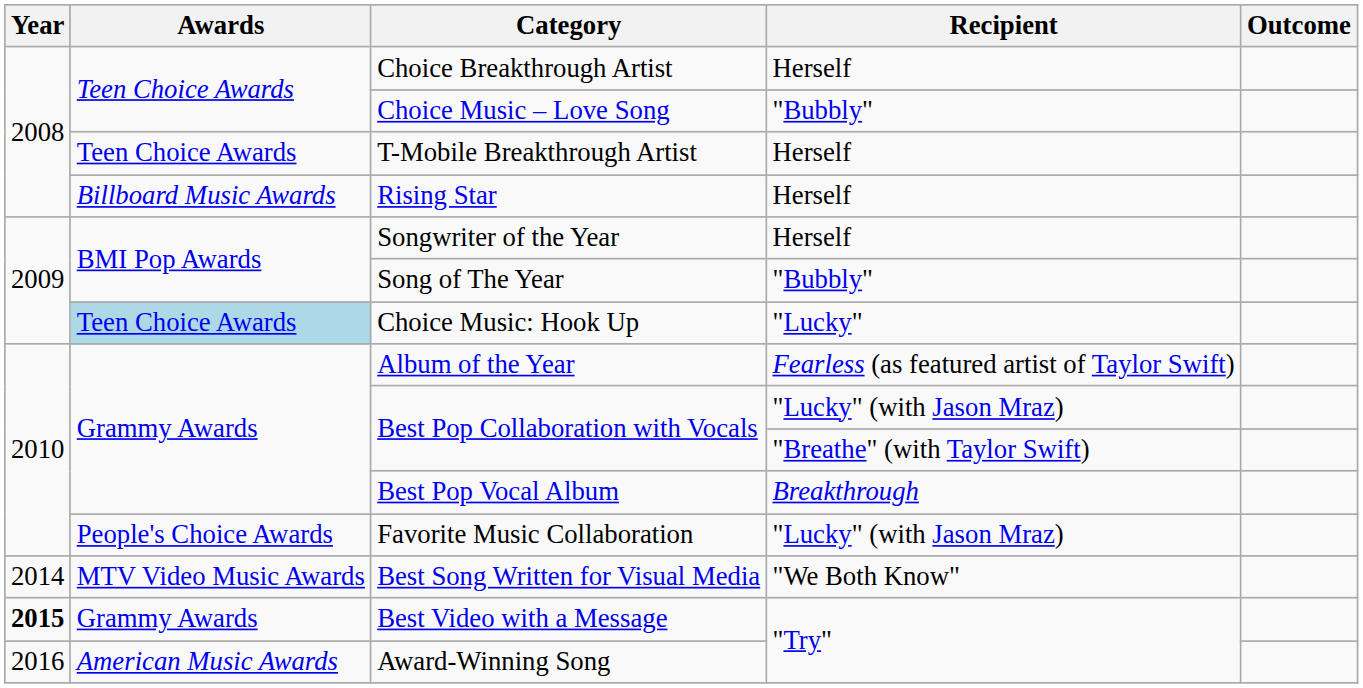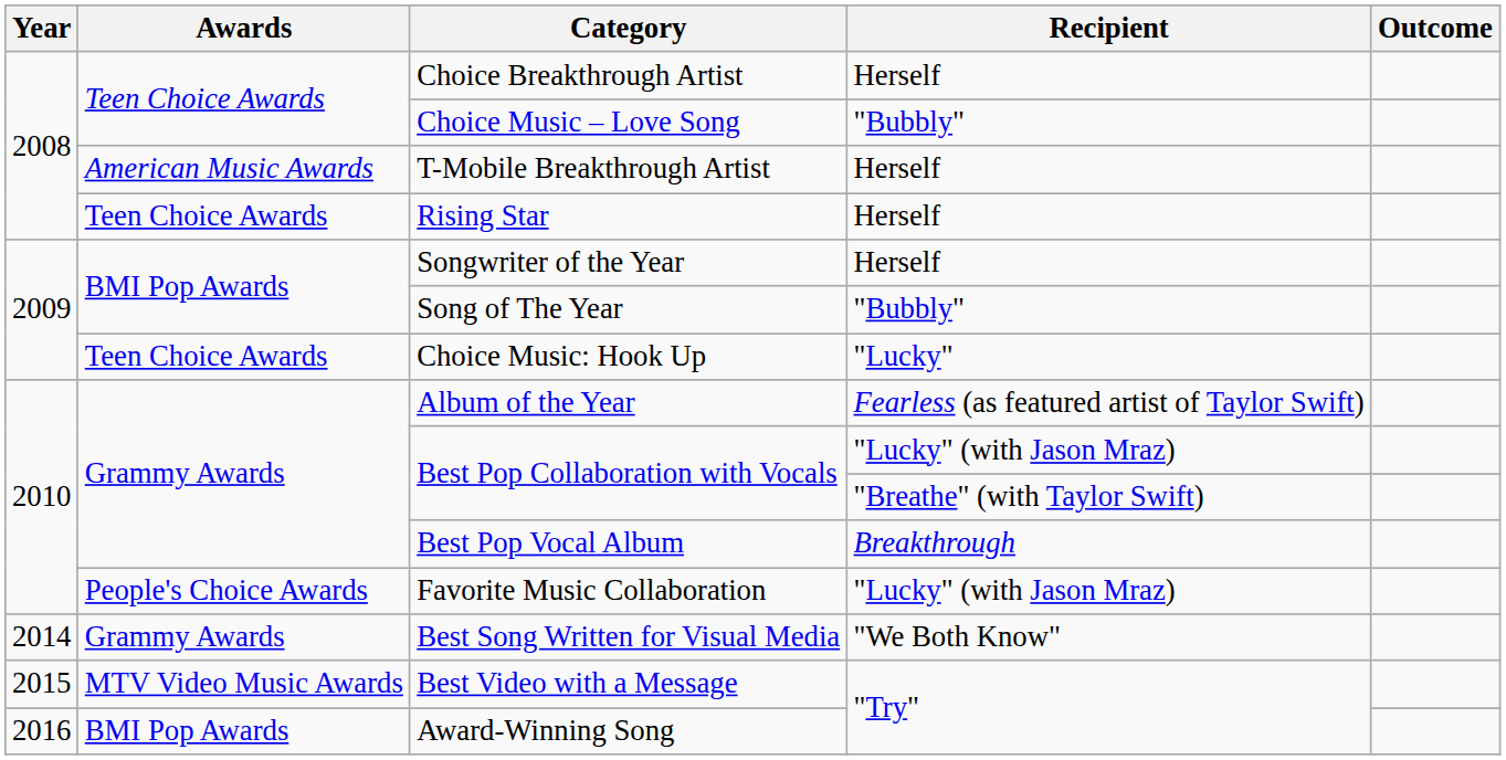 <table class="wikitable sortable">
 <tr>
 <th>Year</th>
 <th>Awards</th>
 <th>Category</th>
 <th>Recipient</th>
 <th>Outcome</th>
 </tr>
 <tr>
 <td rowspan="4">2008</td>
 <td rowspan="2"><em><a href='#'>Teen Choice Awards</a></em></td>
 <td>Choice Breakthrough Artist</td>
 <td>Herself</td>
 <td></td>
 </tr>
 <tr>
 <td><a href='#'>Choice Music – Love Song</a></td>
 <td>"<a href='#'>Bubbly</a>"</td>
 <td></td>
 </tr>
 <tr>
-<td><a href='#'>Teen Choice Awards</a></td>
+<td><em><a href='#'>American Music Awards</a></em></td>
 <td>T-Mobile Breakthrough Artist</td>
 <td>Herself</td>
 <td></td>
 </tr>
 <tr>
-<td><em><a href='#'>Billboard Music Awards</a></em></td>
+<td><a href='#'>Teen Choice Awards</a></td>
 <td><a href='#'>Rising Star</a></td>
 <td>Herself</td>
 <td></td>
 </tr>
 <tr>
 <td rowspan="3">2009</td>
 <td rowspan="2"><a href='#'>BMI Pop Awards</a></td>
 <td>Songwriter of the Year</td>
 <td>Herself</td>
 <td></td>
 </tr>
 <tr>
 <td>Song of The Year</td>
 <td>"<a href='#'>Bubbly</a>"</td>
 <td></td>
 </tr>
 <tr>
-<td style="background: lightblue;"><a href='#'>Teen Choice Awards</a></td>
+<td><a href='#'>Teen Choice Awards</a></td>
 <td>Choice Music: Hook Up</td>
 <td>"<a href='#'>Lucky</a>"</td>
 <td></td>
 </tr>
 <tr>
 <td rowspan="5">2010</td>
 <td rowspan="4"><a href='#'>Grammy Awards</a></td>
 <td><a href='#'>Album of the Year</a></td>
 <td><em><a href='#'>Fearless</a></em> (as featured artist of <a href='#'>Taylor Swift</a>)</td>
 <td></td>
 </tr>
 <tr>
 <td rowspan="2"><a href='#'>Best Pop Collaboration with Vocals</a></td>
 <td>"<a href='#'>Lucky</a>" (with <a href='#'>Jason Mraz</a>)</td>
 <td></td>
 </tr>
 <tr>
 <td>"<a href='#'>Breathe</a>" (with <a href='#'>Taylor Swift</a>)</td>
 <td></td>
 </tr>
 <tr>
 <td><a href='#'>Best Pop Vocal Album</a></td>
 <td><em><a href='#'>Breakthrough</a></em></td>
 <td></td>
 </tr>
 <tr>
 <td><a href='#'>People's Choice Awards</a></td>
 <td>Favorite Music Collaboration</td>
 <td>"<a href='#'>Lucky</a>" (with <a href='#'>Jason Mraz</a>)</td>
 <td></td>
 </tr>
 <tr>
 <td>2014</td>
-<td><a href='#'>MTV Video Music Awards</a></td>
+<td><a href='#'>Grammy Awards</a></td>
 <td><a href='#'>Best Song Written for Visual Media</a></td>
 <td>"We Both Know"</td>
 <td></td>
 </tr>
 <tr>
-<td><strong>2015</strong></td>
-<td><a href='#'>Grammy Awards</a></td>
+<td>2015</td>
+<td><a href='#'>MTV Video Music Awards</a></td>
 <td><a href='#'>Best Video with a Message</a></td>
 <td rowspan=2>"<a href='#'>Try</a>"</td>
 <td></td>
 </tr>
 <tr>
 <td>2016</td>
-<td><em><a href='#'>American Music Awards</a></em></td>
+<td><a href='#'>BMI Pop Awards</a></td>
 <td>Award-Winning Song</td>
 <td></td>
 </tr>
 </table>
